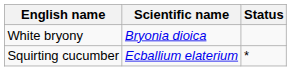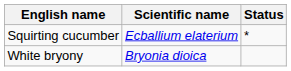 <table class="wikitable" |>
 <tr>
 <th>English name</th>
 <th>Scientific name</th>
 <th>Status</th>
 </tr>
 <tr>
+<td>Squirting cucumber</td>
+<td><em><a href='#'>Ecballium elaterium</a></em></td>
+<td>*</td>
+</tr>
+<tr>
 <td>White bryony</td>
 <td><em><a href='#'>Bryonia dioica</a></em></td>
 <td></td>
 </tr>
-<tr>
-<td>Squirting cucumber</td>
-<td><em><a href='#'>Ecballium elaterium</a></em></td>
-<td>*</td>
-</tr>
 </table>
